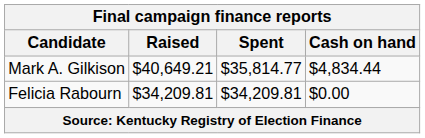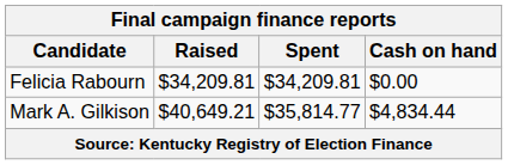 <table class="wikitable sortable">
 <tr>
 <th colspan=4>Final campaign finance reports</th>
 </tr>
 <tr style="text-align:center;">
 <th>Candidate</th>
 <th>Raised</th>
 <th>Spent</th>
 <th>Cash on hand</th>
 </tr>
 <tr>
+<td>Felicia Rabourn</td>
+<td>$34,209.81</td>
+<td>$34,209.81</td>
+<td>$0.00</td>
+</tr>
+<tr>
 <td>Mark A. Gilkison</td>
 <td>$40,649.21</td>
 <td>$35,814.77</td>
 <td>$4,834.44</td>
 </tr>
 <tr>
-<td>Felicia Rabourn</td>
-<td>$34,209.81</td>
-<td>$34,209.81</td>
-<td>$0.00</td>
-</tr>
-<tr>
 <th colspan="4"><small>Source: Kentucky Registry of Election Finance</small></th>
 </tr>
 </table>
